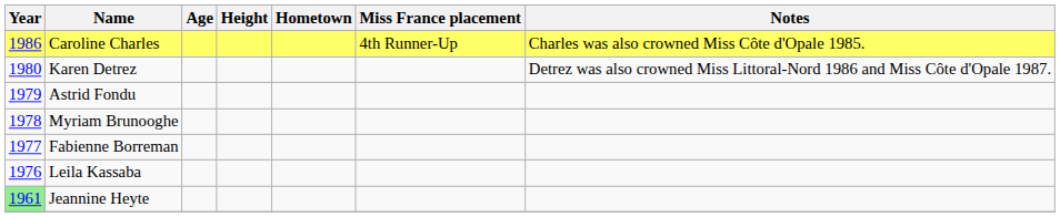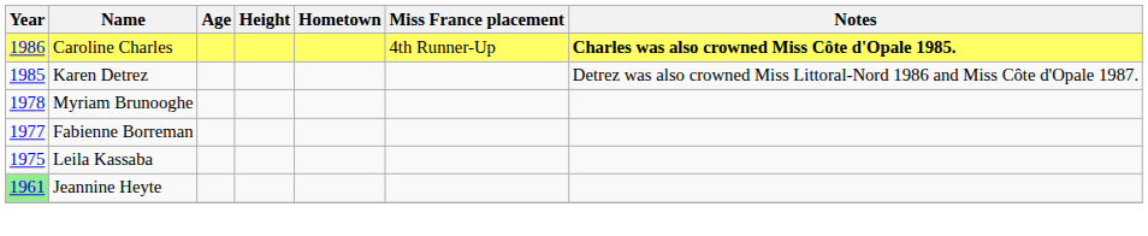 <table class="wikitable sortable">
 <tr>
 <th>Year</th>
 <th>Name</th>
 <th>Age</th>
 <th>Height</th>
 <th>Hometown</th>
 <th>Miss France placement</th>
 <th>Notes</th>
 </tr>
 <tr bgcolor=#FFFF66>
 <td><a href='#'>1986</a></td>
 <td>Caroline Charles</td>
 <td></td>
 <td></td>
 <td></td>
 <td>4th Runner-Up</td>
-<td>Charles was also crowned Miss Côte d'Opale 1985.</td>
+<td><strong>Charles was also crowned Miss Côte d'Opale 1985.</strong></td>
 </tr>
 <tr>
-<td><a href='#'>1980</a></td>
+<td><a href='#'>1985</a></td>
 <td>Karen Detrez</td>
 <td></td>
 <td></td>
 <td></td>
 <td></td>
 <td>Detrez was also crowned Miss Littoral-Nord 1986 and Miss Côte d'Opale 1987.</td>
-</tr>
-<tr>
-<td><a href='#'>1979</a></td>
-<td>Astrid Fondu</td>
-<td></td>
-<td></td>
-<td></td>
-<td></td>
-<td></td>
 </tr>
 <tr>
 <td><a href='#'>1978</a></td>
 <td>Myriam Brunooghe</td>
 <td></td>
 <td></td>
 <td></td>
 <td></td>
 <td></td>
 </tr>
 <tr>
 <td><a href='#'>1977</a></td>
 <td>Fabienne Borreman</td>
 <td></td>
 <td></td>
 <td></td>
 <td></td>
 <td></td>
 </tr>
 <tr>
-<td><a href='#'>1976</a></td>
+<td><a href='#'>1975</a></td>
 <td>Leila Kassaba</td>
 <td></td>
 <td></td>
 <td></td>
 <td></td>
 <td></td>
 </tr>
 <tr>
 <td style="background: lightgreen;"><a href='#'>1961</a></td>
 <td>Jeannine Heyte</td>
 <td></td>
 <td></td>
 <td></td>
 <td></td>
 <td></td>
 </tr>
 <tr>
 </tr>
 </table>
